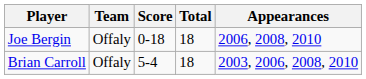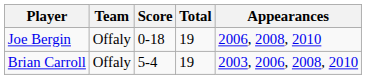 <table class="wikitable">
 <tr>
 <th>Player</th>
 <th>Team</th>
 <th>Score</th>
 <th>Total</th>
 <th>Appearances</th>
 </tr>
 <tr>
 <td><a href='#'>Joe Bergin</a></td>
 <td>Offaly</td>
 <td>0-18</td>
-<td>18</td>
+<td>19</td>
 <td><a href='#'>2006</a>, <a href='#'>2008</a>, <a href='#'>2010</a></td>
 </tr>
 <tr>
 <td><a href='#'>Brian Carroll</a></td>
 <td>Offaly</td>
 <td>5-4</td>
-<td>18</td>
+<td>19</td>
 <td><a href='#'>2003</a>, <a href='#'>2006</a>, <a href='#'>2008</a>, <a href='#'>2010</a></td>
 </tr>
 </table>
